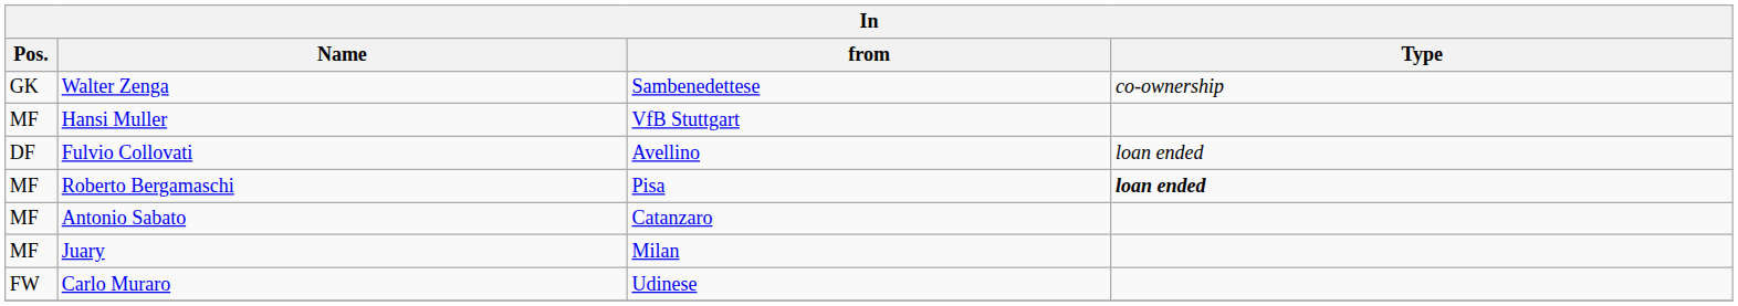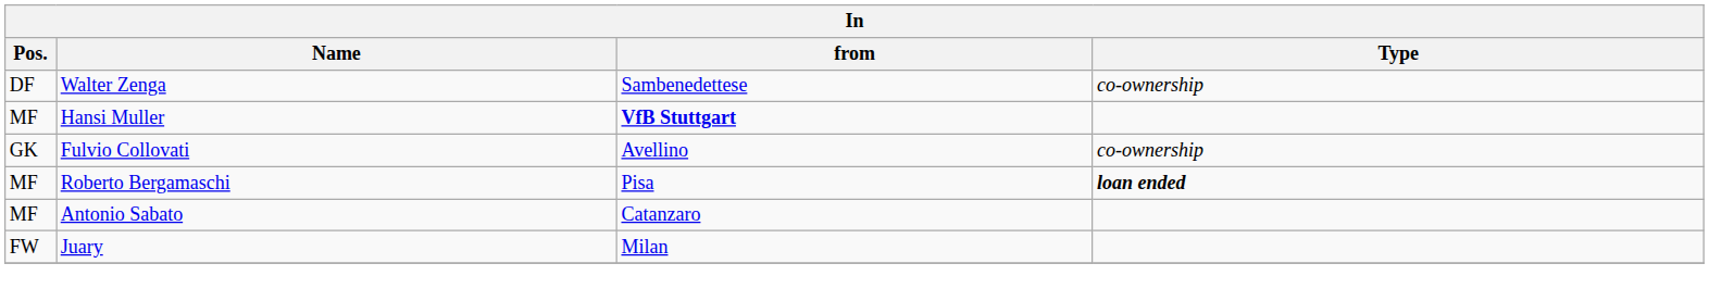 <table class="wikitable" style="font-size:90%;width:99%;">
 <tr>
 <th colspan="4">In</th>
 </tr>
 <tr>
 <th width=3%>Pos.</th>
 <th width=33%>Name</th>
 <th width=28%>from</th>
 <th width=36%>Type</th>
 </tr>
 <tr>
-<td>GK</td>
+<td>DF</td>
 <td><a href='#'>Walter Zenga</a></td>
 <td><a href='#'>Sambenedettese</a></td>
 <td><em>co-ownership</em></td>
 </tr>
 <tr>
 <td>MF</td>
 <td><a href='#'>Hansi Muller</a></td>
-<td><a href='#'>VfB Stuttgart</a></td>
+<td><strong><a href='#'>VfB Stuttgart</a></strong></td>
 <td></td>
 </tr>
 <tr>
-<td>DF</td>
+<td>GK</td>
 <td><a href='#'>Fulvio Collovati</a></td>
 <td><a href='#'>Avellino</a></td>
-<td><em>loan ended</em></td>
+<td><em>co-ownership</em></td>
 </tr>
 <tr>
 <td>MF</td>
 <td><a href='#'>Roberto Bergamaschi</a></td>
 <td><a href='#'>Pisa</a></td>
 <td><strong><em>loan ended</em></strong></td>
 </tr>
 <tr>
 <td>MF</td>
 <td><a href='#'>Antonio Sabato</a></td>
 <td><a href='#'>Catanzaro</a></td>
 <td></td>
 </tr>
 <tr>
-<td>MF</td>
+<td>FW</td>
 <td><a href='#'>Juary</a></td>
 <td><a href='#'>Milan</a></td>
 <td></td>
 </tr>
 <tr>
-<td>FW</td>
-<td><a href='#'>Carlo Muraro</a></td>
-<td><a href='#'>Udinese</a></td>
-<td></td>
-</tr>
-<tr>
 </tr>
 </table>
